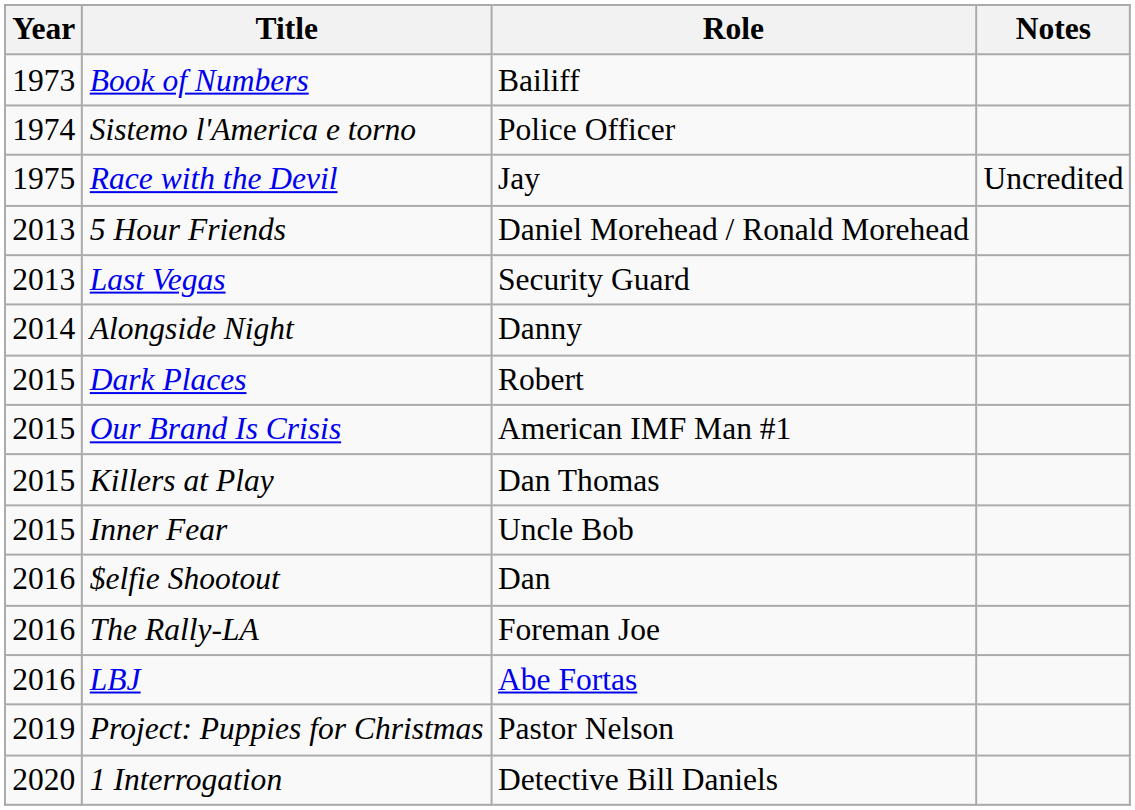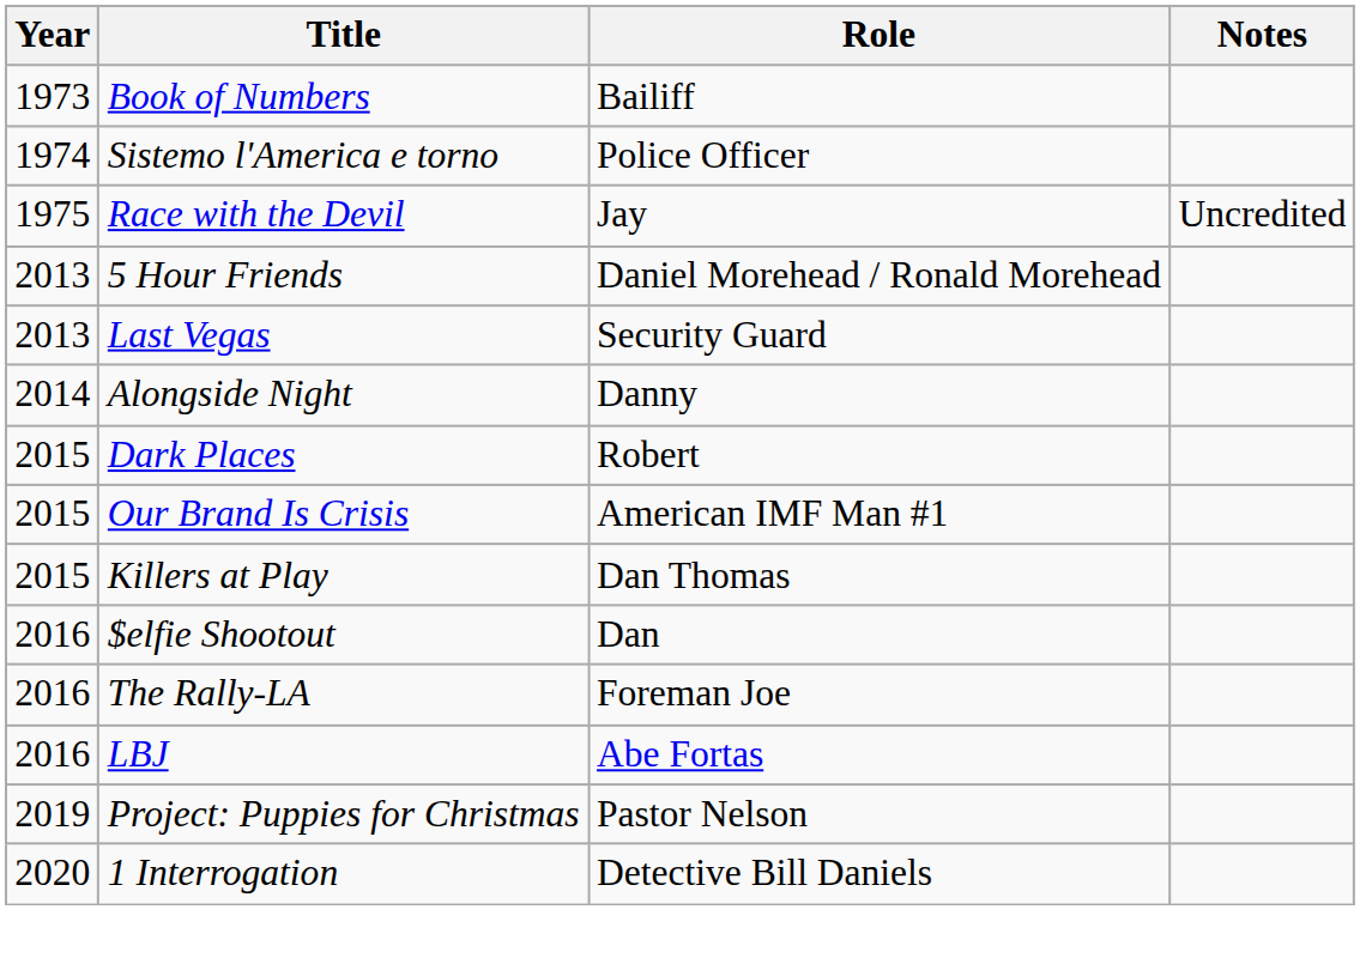 <table class="wikitable sortable">
 <tr>
 <th>Year</th>
 <th>Title</th>
 <th>Role</th>
 <th>Notes</th>
 </tr>
 <tr>
 <td>1973</td>
 <td><a href='#'><em>Book of Numbers</em></a></td>
 <td>Bailiff</td>
 <td></td>
 </tr>
 <tr>
 <td>1974</td>
 <td><em>Sistemo l'America e torno</em></td>
 <td>Police Officer</td>
 <td></td>
 </tr>
 <tr>
 <td>1975</td>
 <td><em><a href='#'>Race with the Devil</a></em></td>
 <td>Jay</td>
 <td>Uncredited</td>
 </tr>
 <tr>
 <td>2013</td>
 <td><em>5 Hour Friends</em></td>
 <td>Daniel Morehead / Ronald Morehead</td>
 <td></td>
 </tr>
 <tr>
 <td>2013</td>
 <td><em><a href='#'>Last Vegas</a></em></td>
 <td>Security Guard</td>
 <td></td>
 </tr>
 <tr>
 <td>2014</td>
 <td><em>Alongside Night</em></td>
 <td>Danny</td>
 <td></td>
 </tr>
 <tr>
 <td>2015</td>
 <td><a href='#'><em>Dark Places</em></a></td>
 <td>Robert</td>
 <td></td>
 </tr>
 <tr>
 <td>2015</td>
 <td><a href='#'><em>Our Brand Is Crisis</em></a></td>
 <td>American IMF Man #1</td>
 <td></td>
 </tr>
 <tr>
 <td>2015</td>
 <td><em>Killers at Play</em></td>
 <td>Dan Thomas</td>
 <td></td>
 </tr>
 <tr>
-<td>2015</td>
-<td><em>Inner Fear</em></td>
-<td>Uncle Bob</td>
-<td></td>
-</tr>
-<tr>
 <td>2016</td>
 <td><em>$elfie Shootout</em></td>
 <td>Dan</td>
 <td></td>
 </tr>
 <tr>
 <td>2016</td>
 <td><em>The Rally-LA</em></td>
 <td>Foreman Joe</td>
 <td></td>
 </tr>
 <tr>
 <td>2016</td>
 <td><a href='#'><em>LBJ</em></a></td>
 <td><a href='#'>Abe Fortas</a></td>
 <td></td>
 </tr>
 <tr>
 <td>2019</td>
 <td><em>Project: Puppies for Christmas</em></td>
 <td>Pastor Nelson</td>
 <td></td>
 </tr>
 <tr>
 <td>2020</td>
 <td><em>1 Interrogation</em></td>
 <td>Detective Bill Daniels</td>
 <td></td>
 </tr>
 </table>
